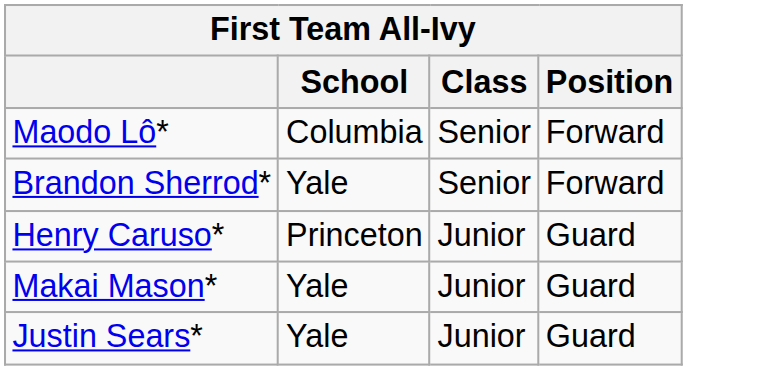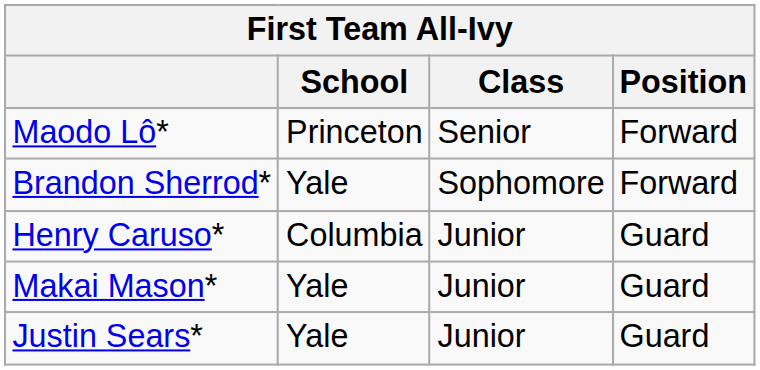 <table class="wikitable">
 <tr>
 <th colspan="4">First Team All-Ivy</th>
 </tr>
 <tr>
 <th></th>
 <th>School</th>
 <th>Class</th>
 <th>Position</th>
 </tr>
 <tr>
 <td><a href='#'>Maodo Lô</a>*</td>
-<td>Columbia</td>
+<td>Princeton</td>
 <td>Senior</td>
 <td>Forward</td>
 </tr>
 <tr>
 <td><a href='#'>Brandon Sherrod</a>*</td>
 <td>Yale</td>
-<td>Senior</td>
+<td>Sophomore</td>
 <td>Forward</td>
 </tr>
 <tr>
 <td><a href='#'>Henry Caruso</a>*</td>
-<td>Princeton</td>
+<td>Columbia</td>
 <td>Junior</td>
 <td>Guard</td>
 </tr>
 <tr>
 <td><a href='#'>Makai Mason</a>*</td>
 <td>Yale</td>
 <td>Junior</td>
 <td>Guard</td>
 </tr>
 <tr>
 <td><a href='#'>Justin Sears</a>*</td>
 <td>Yale</td>
 <td>Junior</td>
 <td>Guard</td>
 </tr>
 </table>
